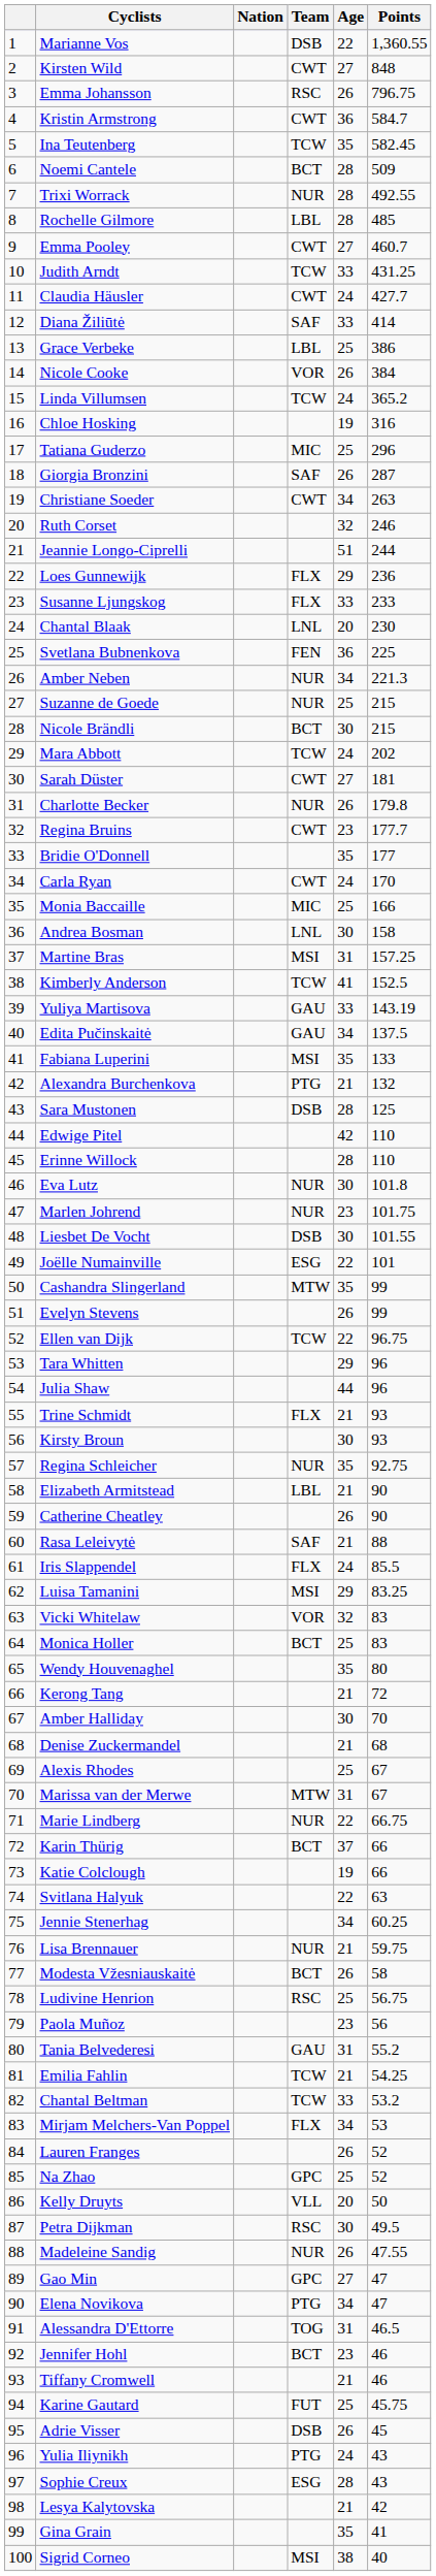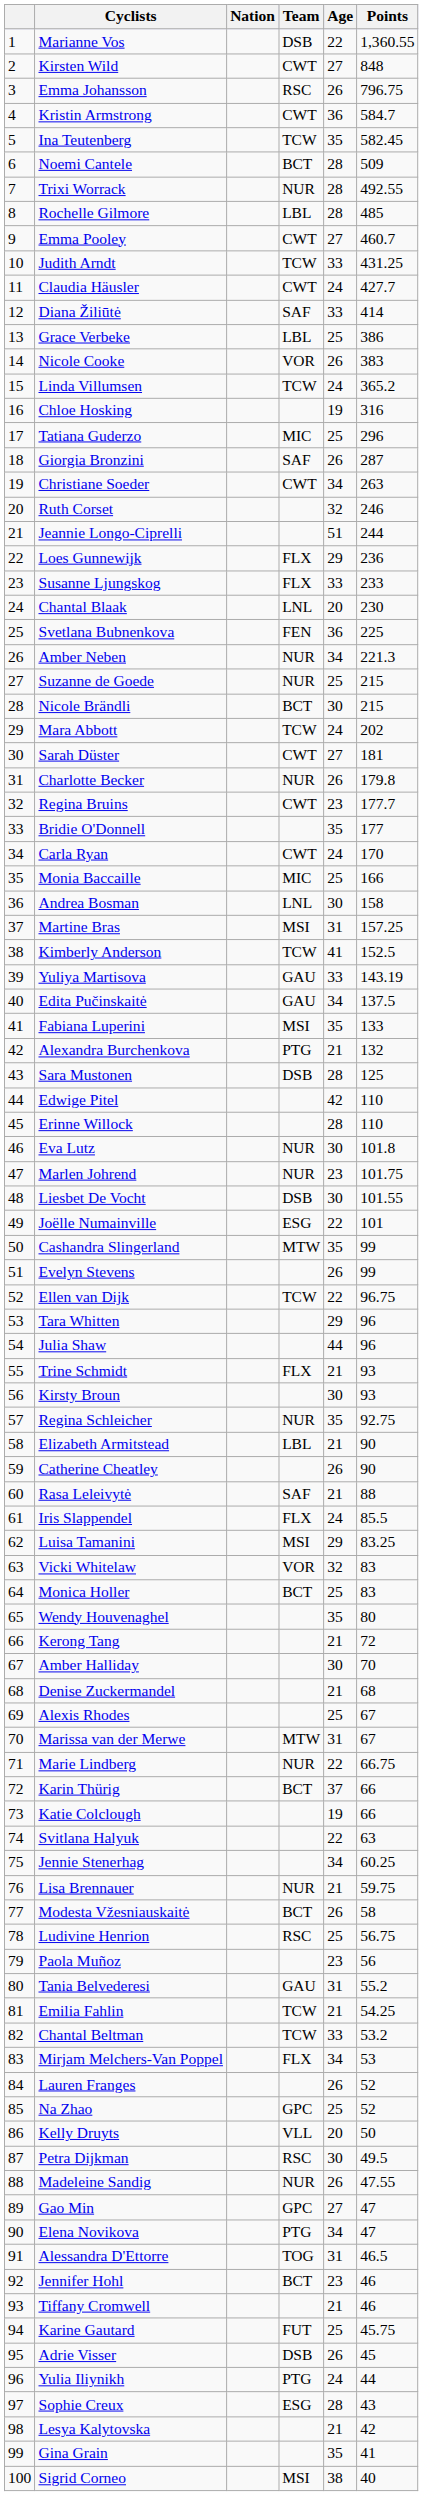 <table class="wikitable sortable">
 <tr style=background:#ccccff;>
 <th></th>
 <th>Cyclists</th>
 <th>Nation</th>
 <th>Team</th>
 <th>Age</th>
 <th>Points</th>
 </tr>
 <tr>
 <td>1</td>
 <td><a href='#'>Marianne Vos</a></td>
 <td></td>
 <td>DSB</td>
 <td>22</td>
 <td>1,360.55</td>
 </tr>
 <tr>
 <td>2</td>
 <td><a href='#'>Kirsten Wild</a></td>
 <td></td>
 <td>CWT</td>
 <td>27</td>
 <td>848</td>
 </tr>
 <tr>
 <td>3</td>
 <td><a href='#'>Emma Johansson</a></td>
 <td></td>
 <td>RSC</td>
 <td>26</td>
 <td>796.75</td>
 </tr>
 <tr>
 <td>4</td>
 <td><a href='#'>Kristin Armstrong</a></td>
 <td></td>
 <td>CWT</td>
 <td>36</td>
 <td>584.7</td>
 </tr>
 <tr>
 <td>5</td>
 <td><a href='#'>Ina Teutenberg</a></td>
 <td></td>
 <td>TCW</td>
 <td>35</td>
 <td>582.45</td>
 </tr>
 <tr>
 <td>6</td>
 <td><a href='#'>Noemi Cantele</a></td>
 <td></td>
 <td>BCT</td>
 <td>28</td>
 <td>509</td>
 </tr>
 <tr>
 <td>7</td>
 <td><a href='#'>Trixi Worrack</a></td>
 <td></td>
 <td>NUR</td>
 <td>28</td>
 <td>492.55</td>
 </tr>
 <tr>
 <td>8</td>
 <td><a href='#'>Rochelle Gilmore</a></td>
 <td></td>
 <td>LBL</td>
 <td>28</td>
 <td>485</td>
 </tr>
 <tr>
 <td>9</td>
 <td><a href='#'>Emma Pooley</a></td>
 <td></td>
 <td>CWT</td>
 <td>27</td>
 <td>460.7</td>
 </tr>
 <tr>
 <td>10</td>
 <td><a href='#'>Judith Arndt</a></td>
 <td></td>
 <td>TCW</td>
 <td>33</td>
 <td>431.25</td>
 </tr>
 <tr>
 <td>11</td>
 <td><a href='#'>Claudia Häusler</a></td>
 <td></td>
 <td>CWT</td>
 <td>24</td>
 <td>427.7</td>
 </tr>
 <tr>
 <td>12</td>
 <td><a href='#'>Diana Žiliūtė</a></td>
 <td></td>
 <td>SAF</td>
 <td>33</td>
 <td>414</td>
 </tr>
 <tr>
 <td>13</td>
 <td><a href='#'>Grace Verbeke</a></td>
 <td></td>
 <td>LBL</td>
 <td>25</td>
 <td>386</td>
 </tr>
 <tr>
 <td>14</td>
 <td><a href='#'>Nicole Cooke</a></td>
 <td></td>
 <td>VOR</td>
 <td>26</td>
-<td>384</td>
+<td>383</td>
 </tr>
 <tr>
 <td>15</td>
 <td><a href='#'>Linda Villumsen</a></td>
 <td></td>
 <td>TCW</td>
 <td>24</td>
 <td>365.2</td>
 </tr>
 <tr>
 <td>16</td>
 <td><a href='#'>Chloe Hosking</a></td>
 <td></td>
 <td></td>
 <td>19</td>
 <td>316</td>
 </tr>
 <tr>
 <td>17</td>
 <td><a href='#'>Tatiana Guderzo</a></td>
 <td></td>
 <td>MIC</td>
 <td>25</td>
 <td>296</td>
 </tr>
 <tr>
 <td>18</td>
 <td><a href='#'>Giorgia Bronzini</a></td>
 <td></td>
 <td>SAF</td>
 <td>26</td>
 <td>287</td>
 </tr>
 <tr>
 <td>19</td>
 <td><a href='#'>Christiane Soeder</a></td>
 <td></td>
 <td>CWT</td>
 <td>34</td>
 <td>263</td>
 </tr>
 <tr>
 <td>20</td>
 <td><a href='#'>Ruth Corset</a></td>
 <td></td>
 <td></td>
 <td>32</td>
 <td>246</td>
 </tr>
 <tr>
 <td>21</td>
 <td><a href='#'>Jeannie Longo-Ciprelli</a></td>
 <td></td>
 <td></td>
 <td>51</td>
 <td>244</td>
 </tr>
 <tr>
 <td>22</td>
 <td><a href='#'>Loes Gunnewijk</a></td>
 <td></td>
 <td>FLX</td>
 <td>29</td>
 <td>236</td>
 </tr>
 <tr>
 <td>23</td>
 <td><a href='#'>Susanne Ljungskog</a></td>
 <td></td>
 <td>FLX</td>
 <td>33</td>
 <td>233</td>
 </tr>
 <tr>
 <td>24</td>
 <td><a href='#'>Chantal Blaak</a></td>
 <td></td>
 <td>LNL</td>
 <td>20</td>
 <td>230</td>
 </tr>
 <tr>
 <td>25</td>
 <td><a href='#'>Svetlana Bubnenkova</a></td>
 <td></td>
 <td>FEN</td>
 <td>36</td>
 <td>225</td>
 </tr>
 <tr>
 <td>26</td>
 <td><a href='#'>Amber Neben</a></td>
 <td></td>
 <td>NUR</td>
 <td>34</td>
 <td>221.3</td>
 </tr>
 <tr>
 <td>27</td>
 <td><a href='#'>Suzanne de Goede</a></td>
 <td></td>
 <td>NUR</td>
 <td>25</td>
 <td>215</td>
 </tr>
 <tr>
 <td>28</td>
 <td><a href='#'>Nicole Brändli</a></td>
 <td></td>
 <td>BCT</td>
 <td>30</td>
 <td>215</td>
 </tr>
 <tr>
 <td>29</td>
 <td><a href='#'>Mara Abbott</a></td>
 <td></td>
 <td>TCW</td>
 <td>24</td>
 <td>202</td>
 </tr>
 <tr>
 <td>30</td>
 <td><a href='#'>Sarah Düster</a></td>
 <td></td>
 <td>CWT</td>
 <td>27</td>
 <td>181</td>
 </tr>
 <tr>
 <td>31</td>
 <td><a href='#'>Charlotte Becker</a></td>
 <td></td>
 <td>NUR</td>
 <td>26</td>
 <td>179.8</td>
 </tr>
 <tr>
 <td>32</td>
 <td><a href='#'>Regina Bruins</a></td>
 <td></td>
 <td>CWT</td>
 <td>23</td>
 <td>177.7</td>
 </tr>
 <tr>
 <td>33</td>
 <td><a href='#'>Bridie O'Donnell</a></td>
 <td></td>
 <td></td>
 <td>35</td>
 <td>177</td>
 </tr>
 <tr>
 <td>34</td>
 <td><a href='#'>Carla Ryan</a></td>
 <td></td>
 <td>CWT</td>
 <td>24</td>
 <td>170</td>
 </tr>
 <tr>
 <td>35</td>
 <td><a href='#'>Monia Baccaille</a></td>
 <td></td>
 <td>MIC</td>
 <td>25</td>
 <td>166</td>
 </tr>
 <tr>
 <td>36</td>
 <td><a href='#'>Andrea Bosman</a></td>
 <td></td>
 <td>LNL</td>
 <td>30</td>
 <td>158</td>
 </tr>
 <tr>
 <td>37</td>
 <td><a href='#'>Martine Bras</a></td>
 <td></td>
 <td>MSI</td>
 <td>31</td>
 <td>157.25</td>
 </tr>
 <tr>
 <td>38</td>
 <td><a href='#'>Kimberly Anderson</a></td>
 <td></td>
 <td>TCW</td>
 <td>41</td>
 <td>152.5</td>
 </tr>
 <tr>
 <td>39</td>
 <td><a href='#'>Yuliya Martisova</a></td>
 <td></td>
 <td>GAU</td>
 <td>33</td>
 <td>143.19</td>
 </tr>
 <tr>
 <td>40</td>
 <td><a href='#'>Edita Pučinskaitė</a></td>
 <td></td>
 <td>GAU</td>
 <td>34</td>
 <td>137.5</td>
 </tr>
 <tr>
 <td>41</td>
 <td><a href='#'>Fabiana Luperini</a></td>
 <td></td>
 <td>MSI</td>
 <td>35</td>
 <td>133</td>
 </tr>
 <tr>
 <td>42</td>
 <td><a href='#'>Alexandra Burchenkova</a></td>
 <td></td>
 <td>PTG</td>
 <td>21</td>
 <td>132</td>
 </tr>
 <tr>
 <td>43</td>
 <td><a href='#'>Sara Mustonen</a></td>
 <td></td>
 <td>DSB</td>
 <td>28</td>
 <td>125</td>
 </tr>
 <tr>
 <td>44</td>
 <td><a href='#'>Edwige Pitel</a></td>
 <td></td>
 <td></td>
 <td>42</td>
 <td>110</td>
 </tr>
 <tr>
 <td>45</td>
 <td><a href='#'>Erinne Willock</a></td>
 <td></td>
 <td></td>
 <td>28</td>
 <td>110</td>
 </tr>
 <tr>
 <td>46</td>
 <td><a href='#'>Eva Lutz</a></td>
 <td></td>
 <td>NUR</td>
 <td>30</td>
 <td>101.8</td>
 </tr>
 <tr>
 <td>47</td>
 <td><a href='#'>Marlen Johrend</a></td>
 <td></td>
 <td>NUR</td>
 <td>23</td>
 <td>101.75</td>
 </tr>
 <tr>
 <td>48</td>
 <td><a href='#'>Liesbet De Vocht</a></td>
 <td></td>
 <td>DSB</td>
 <td>30</td>
 <td>101.55</td>
 </tr>
 <tr>
 <td>49</td>
 <td><a href='#'>Joëlle Numainville</a></td>
 <td></td>
 <td>ESG</td>
 <td>22</td>
 <td>101</td>
 </tr>
 <tr>
 <td>50</td>
 <td><a href='#'>Cashandra Slingerland</a></td>
 <td></td>
 <td>MTW</td>
 <td>35</td>
 <td>99</td>
 </tr>
 <tr>
 <td>51</td>
 <td><a href='#'>Evelyn Stevens</a></td>
 <td></td>
 <td></td>
 <td>26</td>
 <td>99</td>
 </tr>
 <tr>
 <td>52</td>
 <td><a href='#'>Ellen van Dijk</a></td>
 <td></td>
 <td>TCW</td>
 <td>22</td>
 <td>96.75</td>
 </tr>
 <tr>
 <td>53</td>
 <td><a href='#'>Tara Whitten</a></td>
 <td></td>
 <td></td>
 <td>29</td>
 <td>96</td>
 </tr>
 <tr>
 <td>54</td>
 <td><a href='#'>Julia Shaw</a></td>
 <td></td>
 <td></td>
 <td>44</td>
 <td>96</td>
 </tr>
 <tr>
 <td>55</td>
 <td><a href='#'>Trine Schmidt</a></td>
 <td></td>
 <td>FLX</td>
 <td>21</td>
 <td>93</td>
 </tr>
 <tr>
 <td>56</td>
 <td><a href='#'>Kirsty Broun</a></td>
 <td></td>
 <td></td>
 <td>30</td>
 <td>93</td>
 </tr>
 <tr>
 <td>57</td>
 <td><a href='#'>Regina Schleicher</a></td>
 <td></td>
 <td>NUR</td>
 <td>35</td>
 <td>92.75</td>
 </tr>
 <tr>
 <td>58</td>
 <td><a href='#'>Elizabeth Armitstead</a></td>
 <td></td>
 <td>LBL</td>
 <td>21</td>
 <td>90</td>
 </tr>
 <tr>
 <td>59</td>
 <td><a href='#'>Catherine Cheatley</a></td>
 <td></td>
 <td></td>
 <td>26</td>
 <td>90</td>
 </tr>
 <tr>
 <td>60</td>
 <td><a href='#'>Rasa Leleivytė</a></td>
 <td></td>
 <td>SAF</td>
 <td>21</td>
 <td>88</td>
 </tr>
 <tr>
 <td>61</td>
 <td><a href='#'>Iris Slappendel</a></td>
 <td></td>
 <td>FLX</td>
 <td>24</td>
 <td>85.5</td>
 </tr>
 <tr>
 <td>62</td>
 <td><a href='#'>Luisa Tamanini</a></td>
 <td></td>
 <td>MSI</td>
 <td>29</td>
 <td>83.25</td>
 </tr>
 <tr>
 <td>63</td>
 <td><a href='#'>Vicki Whitelaw</a></td>
 <td></td>
 <td>VOR</td>
 <td>32</td>
 <td>83</td>
 </tr>
 <tr>
 <td>64</td>
 <td><a href='#'>Monica Holler</a></td>
 <td></td>
 <td>BCT</td>
 <td>25</td>
 <td>83</td>
 </tr>
 <tr>
 <td>65</td>
 <td><a href='#'>Wendy Houvenaghel</a></td>
 <td></td>
 <td></td>
 <td>35</td>
 <td>80</td>
 </tr>
 <tr>
 <td>66</td>
 <td><a href='#'>Kerong Tang</a></td>
 <td></td>
 <td></td>
 <td>21</td>
 <td>72</td>
 </tr>
 <tr>
 <td>67</td>
 <td><a href='#'>Amber Halliday</a></td>
 <td></td>
 <td></td>
 <td>30</td>
 <td>70</td>
 </tr>
 <tr>
 <td>68</td>
 <td><a href='#'>Denise Zuckermandel</a></td>
 <td></td>
 <td></td>
 <td>21</td>
 <td>68</td>
 </tr>
 <tr>
 <td>69</td>
 <td><a href='#'>Alexis Rhodes</a></td>
 <td></td>
 <td></td>
 <td>25</td>
 <td>67</td>
 </tr>
 <tr>
 <td>70</td>
 <td><a href='#'>Marissa van der Merwe</a></td>
 <td></td>
 <td>MTW</td>
 <td>31</td>
 <td>67</td>
 </tr>
 <tr>
 <td>71</td>
 <td><a href='#'>Marie Lindberg</a></td>
 <td></td>
 <td>NUR</td>
 <td>22</td>
 <td>66.75</td>
 </tr>
 <tr>
 <td>72</td>
 <td><a href='#'>Karin Thürig</a></td>
 <td></td>
 <td>BCT</td>
 <td>37</td>
 <td>66</td>
 </tr>
 <tr>
 <td>73</td>
 <td><a href='#'>Katie Colclough</a></td>
 <td></td>
 <td></td>
 <td>19</td>
 <td>66</td>
 </tr>
 <tr>
 <td>74</td>
 <td><a href='#'>Svitlana Halyuk</a></td>
 <td></td>
 <td></td>
 <td>22</td>
 <td>63</td>
 </tr>
 <tr>
 <td>75</td>
 <td><a href='#'>Jennie Stenerhag</a></td>
 <td></td>
 <td></td>
 <td>34</td>
 <td>60.25</td>
 </tr>
 <tr>
 <td>76</td>
 <td><a href='#'>Lisa Brennauer</a></td>
 <td></td>
 <td>NUR</td>
 <td>21</td>
 <td>59.75</td>
 </tr>
 <tr>
 <td>77</td>
 <td><a href='#'>Modesta Vžesniauskaitė</a></td>
 <td></td>
 <td>BCT</td>
 <td>26</td>
 <td>58</td>
 </tr>
 <tr>
 <td>78</td>
 <td><a href='#'>Ludivine Henrion</a></td>
 <td></td>
 <td>RSC</td>
 <td>25</td>
 <td>56.75</td>
 </tr>
 <tr>
 <td>79</td>
 <td><a href='#'>Paola Muñoz</a></td>
 <td></td>
 <td></td>
 <td>23</td>
 <td>56</td>
 </tr>
 <tr>
 <td>80</td>
 <td><a href='#'>Tania Belvederesi</a></td>
 <td></td>
 <td>GAU</td>
 <td>31</td>
 <td>55.2</td>
 </tr>
 <tr>
 <td>81</td>
 <td><a href='#'>Emilia Fahlin</a></td>
 <td></td>
 <td>TCW</td>
 <td>21</td>
 <td>54.25</td>
 </tr>
 <tr>
 <td>82</td>
 <td><a href='#'>Chantal Beltman</a></td>
 <td></td>
 <td>TCW</td>
 <td>33</td>
 <td>53.2</td>
 </tr>
 <tr>
 <td>83</td>
 <td><a href='#'>Mirjam Melchers-Van Poppel</a></td>
 <td></td>
 <td>FLX</td>
 <td>34</td>
 <td>53</td>
 </tr>
 <tr>
 <td>84</td>
 <td><a href='#'>Lauren Franges</a></td>
 <td></td>
 <td></td>
 <td>26</td>
 <td>52</td>
 </tr>
 <tr>
 <td>85</td>
 <td><a href='#'>Na Zhao</a></td>
 <td></td>
 <td>GPC</td>
 <td>25</td>
 <td>52</td>
 </tr>
 <tr>
 <td>86</td>
 <td><a href='#'>Kelly Druyts</a></td>
 <td></td>
 <td>VLL</td>
 <td>20</td>
 <td>50</td>
 </tr>
 <tr>
 <td>87</td>
 <td><a href='#'>Petra Dijkman</a></td>
 <td></td>
 <td>RSC</td>
 <td>30</td>
 <td>49.5</td>
 </tr>
 <tr>
 <td>88</td>
 <td><a href='#'>Madeleine Sandig</a></td>
 <td></td>
 <td>NUR</td>
 <td>26</td>
 <td>47.55</td>
 </tr>
 <tr>
 <td>89</td>
 <td><a href='#'>Gao Min</a></td>
 <td></td>
 <td>GPC</td>
 <td>27</td>
 <td>47</td>
 </tr>
 <tr>
 <td>90</td>
 <td><a href='#'>Elena Novikova</a></td>
 <td></td>
 <td>PTG</td>
 <td>34</td>
 <td>47</td>
 </tr>
 <tr>
 <td>91</td>
 <td><a href='#'>Alessandra D'Ettorre</a></td>
 <td></td>
 <td>TOG</td>
 <td>31</td>
 <td>46.5</td>
 </tr>
 <tr>
 <td>92</td>
 <td><a href='#'>Jennifer Hohl</a></td>
 <td></td>
 <td>BCT</td>
 <td>23</td>
 <td>46</td>
 </tr>
 <tr>
 <td>93</td>
 <td><a href='#'>Tiffany Cromwell</a></td>
 <td></td>
 <td></td>
 <td>21</td>
 <td>46</td>
 </tr>
 <tr>
 <td>94</td>
 <td><a href='#'>Karine Gautard</a></td>
 <td></td>
 <td>FUT</td>
 <td>25</td>
 <td>45.75</td>
 </tr>
 <tr>
 <td>95</td>
 <td><a href='#'>Adrie Visser</a></td>
 <td></td>
 <td>DSB</td>
 <td>26</td>
 <td>45</td>
 </tr>
 <tr>
 <td>96</td>
 <td><a href='#'>Yulia Iliynikh</a></td>
 <td></td>
 <td>PTG</td>
 <td>24</td>
-<td>43</td>
+<td>44</td>
 </tr>
 <tr>
 <td>97</td>
 <td><a href='#'>Sophie Creux</a></td>
 <td></td>
 <td>ESG</td>
 <td>28</td>
 <td>43</td>
 </tr>
 <tr>
 <td>98</td>
 <td><a href='#'>Lesya Kalytovska</a></td>
 <td></td>
 <td></td>
 <td>21</td>
 <td>42</td>
 </tr>
 <tr>
 <td>99</td>
 <td><a href='#'>Gina Grain</a></td>
 <td></td>
 <td></td>
 <td>35</td>
 <td>41</td>
 </tr>
 <tr>
 <td>100</td>
 <td><a href='#'>Sigrid Corneo</a></td>
 <td></td>
 <td>MSI</td>
 <td>38</td>
 <td>40</td>
 </tr>
 </table>
